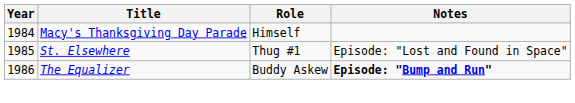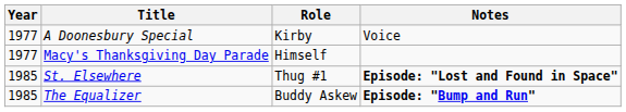 <table class="wikitable sortable">
 <tr>
 <th>Year</th>
 <th>Title</th>
 <th>Role</th>
 <th>Notes</th>
 </tr>
 <tr>
-<td>1984</td>
+<td>1977</td>
+<td><em>A Doonesbury Special</em></td>
+<td>Kirby</td>
+<td>Voice</td>
+</tr>
+<tr>
+<td>1977</td>
 <td><a href='#'>Macy's Thanksgiving Day Parade</a></td>
 <td>Himself</td>
 <td></td>
 </tr>
 <tr>
 <td>1985</td>
 <td><em><a href='#'>St. Elsewhere</a></em></td>
 <td>Thug #1</td>
-<td>Episode: "Lost and Found in Space"</td>
+<td><strong>Episode: "Lost and Found in Space"</strong></td>
 </tr>
 <tr>
-<td>1986</td>
+<td>1985</td>
 <td><em><a href='#'>The Equalizer</a></em></td>
 <td>Buddy Askew</td>
 <td><strong>Episode: "<a href='#'>Bump and Run</a>"</strong></td>
 </tr>
 </table>
